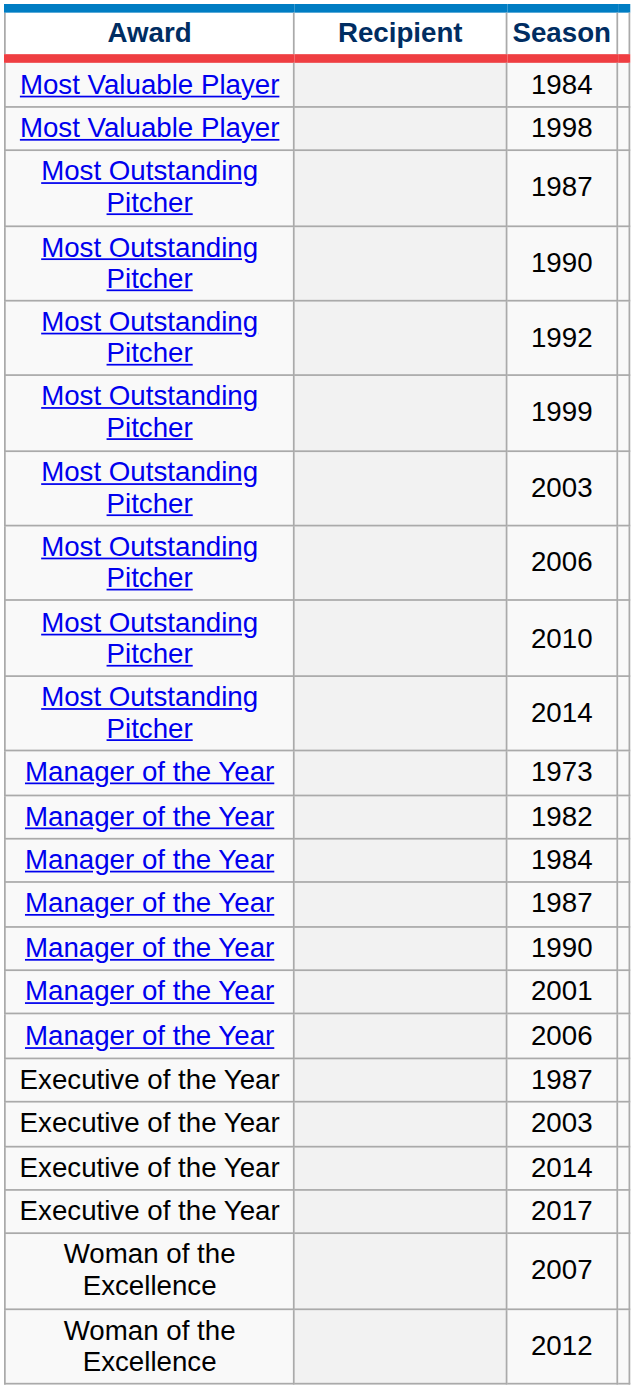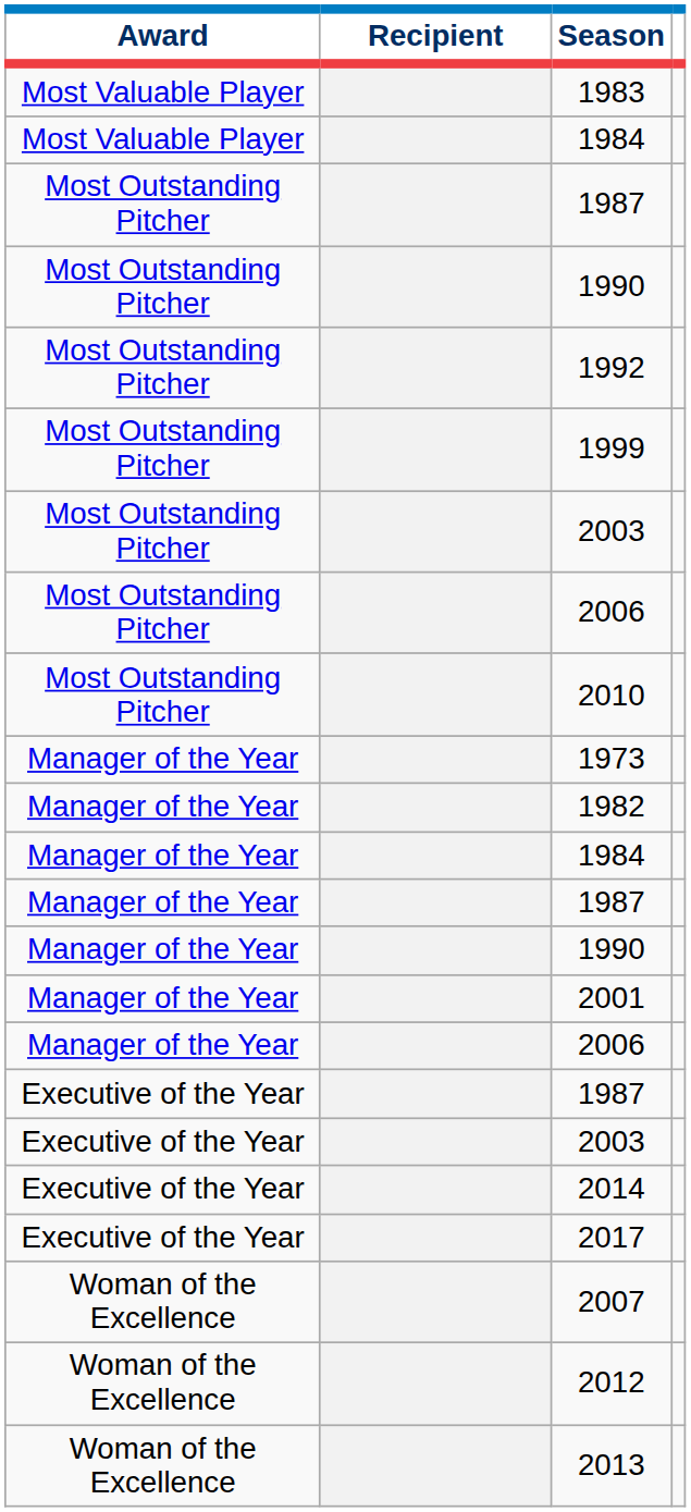 <table class="wikitable sortable plainrowheaders" style="text-align:center">
 <tr>
 <th scope="col" style="background-color:#ffffff; border-top:#007dc3 5px solid; border-bottom:#ef3e42 5px solid; color:#002d62" width="160px">Award</th>
 <th scope="col" style="background-color:#ffffff; border-top:#007dc3 5px solid; border-bottom:#ef3e42 5px solid; color:#002d62" width="115px">Recipient</th>
 <th scope="col" style="background-color:#ffffff; border-top:#007dc3 5px solid; border-bottom:#ef3e42 5px solid; color:#002d62">Season</th>
 <th class="unsortable" scope="col" style="background-color:#ffffff; border-top:#007dc3 5px solid; border-bottom:#ef3e42 5px solid; color:#002d62"></th>
 </tr>
 <tr>
 <td><a href='#'>Most Valuable Player</a></td>
 <th scope="row" style="text-align:center"></th>
-<td>1984</td>
+<td>1983</td>
 <td></td>
 </tr>
 <tr>
 <td><a href='#'>Most Valuable Player</a></td>
 <th scope="row" style="text-align:center"></th>
-<td>1998</td>
+<td>1984</td>
 <td></td>
 </tr>
 <tr>
 <td><a href='#'>Most Outstanding Pitcher</a></td>
 <th scope="row" style="text-align:center"></th>
 <td>1987</td>
 <td></td>
 </tr>
 <tr>
 <td><a href='#'>Most Outstanding Pitcher</a></td>
 <th scope="row" style="text-align:center"></th>
 <td>1990</td>
 <td></td>
 </tr>
 <tr>
 <td><a href='#'>Most Outstanding Pitcher</a></td>
 <th scope="row" style="text-align:center"></th>
 <td>1992</td>
 <td></td>
 </tr>
 <tr>
 <td><a href='#'>Most Outstanding Pitcher</a></td>
 <th scope="row" style="text-align:center"></th>
 <td>1999</td>
 <td></td>
 </tr>
 <tr>
 <td><a href='#'>Most Outstanding Pitcher</a></td>
 <th scope="row" style="text-align:center"></th>
 <td>2003</td>
 <td></td>
 </tr>
 <tr>
 <td><a href='#'>Most Outstanding Pitcher</a></td>
 <th scope="row" style="text-align:center"></th>
 <td>2006</td>
 <td></td>
 </tr>
 <tr>
 <td><a href='#'>Most Outstanding Pitcher</a></td>
 <th scope="row" style="text-align:center"></th>
 <td>2010</td>
-<td></td>
-</tr>
-<tr>
-<td><a href='#'>Most Outstanding Pitcher</a></td>
-<th scope="row" style="text-align:center"></th>
-<td>2014</td>
 <td></td>
 </tr>
 <tr>
 <td><a href='#'>Manager of the Year</a></td>
 <th scope="row" style="text-align:center"></th>
 <td>1973</td>
 <td></td>
 </tr>
 <tr>
 <td><a href='#'>Manager of the Year</a></td>
 <th scope="row" style="text-align:center"></th>
 <td>1982</td>
 <td></td>
 </tr>
 <tr>
 <td><a href='#'>Manager of the Year</a></td>
 <th scope="row" style="text-align:center"></th>
 <td>1984</td>
 <td></td>
 </tr>
 <tr>
 <td><a href='#'>Manager of the Year</a></td>
 <th scope="row" style="text-align:center"></th>
 <td>1987</td>
 <td></td>
 </tr>
 <tr>
 <td><a href='#'>Manager of the Year</a></td>
 <th scope="row" style="text-align:center"></th>
 <td>1990</td>
 <td></td>
 </tr>
 <tr>
 <td><a href='#'>Manager of the Year</a></td>
 <th scope="row" style="text-align:center"></th>
 <td>2001</td>
 <td></td>
 </tr>
 <tr>
 <td><a href='#'>Manager of the Year</a></td>
 <th scope="row" style="text-align:center"></th>
 <td>2006</td>
 <td></td>
 </tr>
 <tr>
 <td>Executive of the Year</td>
 <th scope="row" style="text-align:center"></th>
 <td>1987</td>
 <td></td>
 </tr>
 <tr>
 <td>Executive of the Year</td>
 <th scope="row" style="text-align:center"></th>
 <td>2003</td>
 <td></td>
 </tr>
 <tr>
 <td>Executive of the Year</td>
 <th scope="row" style="text-align:center"></th>
 <td>2014</td>
 <td></td>
 </tr>
 <tr>
 <td>Executive of the Year</td>
 <th scope="row" style="text-align:center"></th>
 <td>2017</td>
 <td></td>
 </tr>
 <tr>
 <td>Woman of the Excellence</td>
 <th scope="row" style="text-align:center"></th>
 <td>2007</td>
 <td></td>
 </tr>
 <tr>
 <td>Woman of the Excellence</td>
 <th scope="row" style="text-align:center"></th>
 <td>2012</td>
 <td></td>
 </tr>
+<tr>
+<td>Woman of the Excellence</td>
+<th scope="row" style="text-align:center"></th>
+<td>2013</td>
+<td></td>
+</tr>
 </table>
